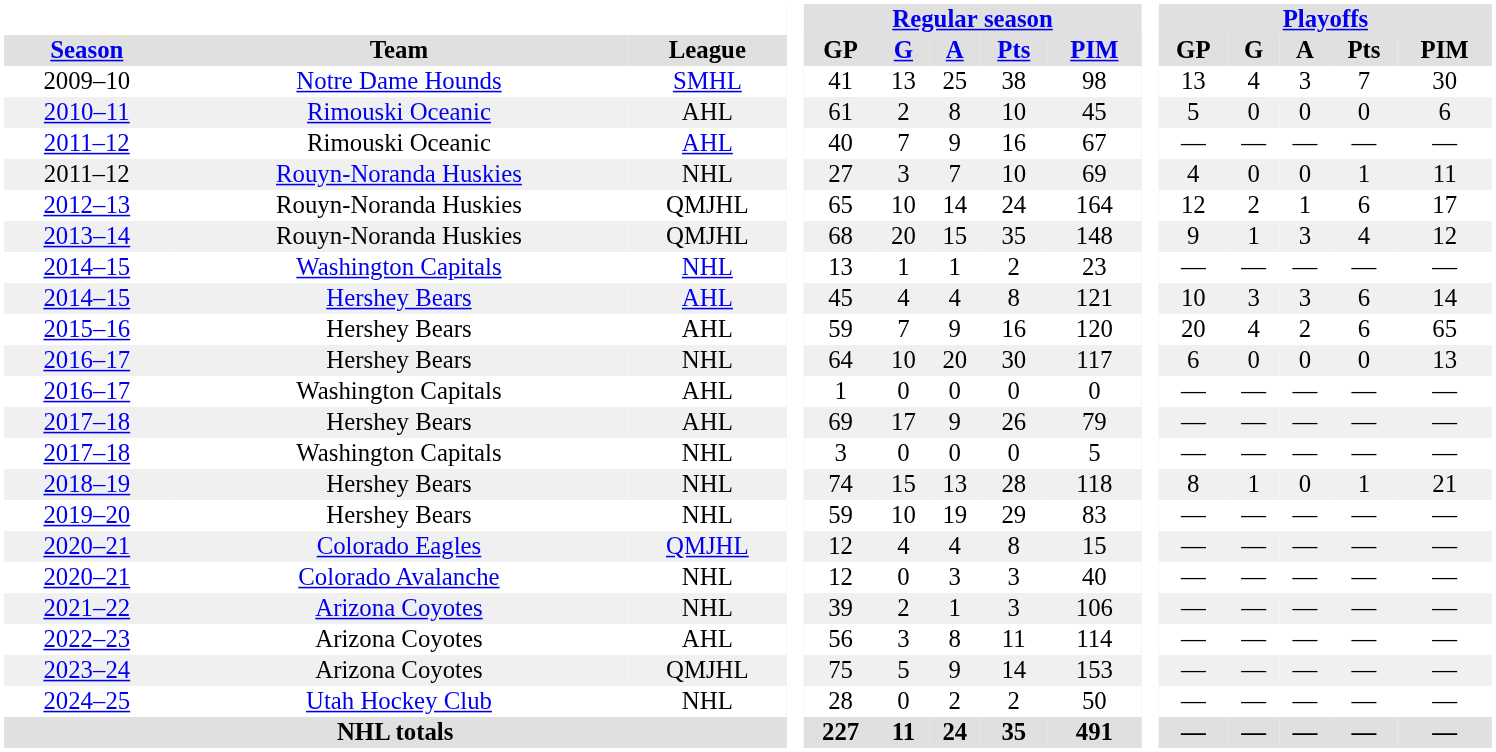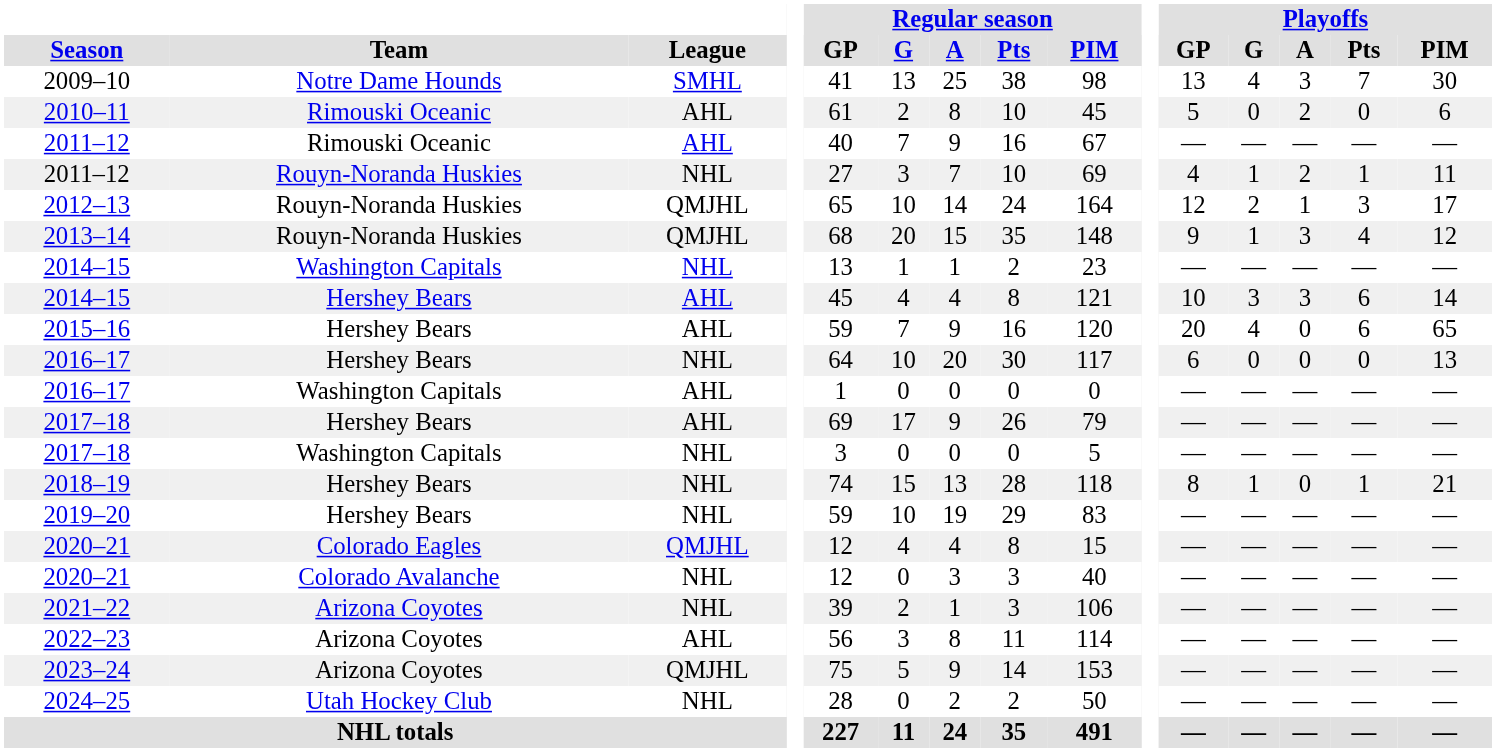 <table border="0" cellpadding="1" cellspacing="0" style="text-align:center; width:60em;">
 <tr style="background:#e0e0e0;">
 <th colspan="3"  bgcolor="#ffffff"> </th>
 <th rowspan="99" bgcolor="#ffffff"> </th>
 <th colspan="5"><a href='#'>Regular season</a></th>
 <th rowspan="99" bgcolor="#ffffff"> </th>
 <th colspan="5"><a href='#'>Playoffs</a></th>
 </tr>
 <tr style="background:#e0e0e0;">
 <th><a href='#'>Season</a></th>
 <th>Team</th>
 <th>League</th>
 <th>GP</th>
 <th><a href='#'>G</a></th>
 <th><a href='#'>A</a></th>
 <th><a href='#'>Pts</a></th>
 <th><a href='#'>PIM</a></th>
 <th>GP</th>
 <th>G</th>
 <th>A</th>
 <th>Pts</th>
 <th>PIM</th>
 </tr>
 <tr>
 <td>2009–10</td>
 <td><a href='#'>Notre Dame Hounds</a></td>
 <td><a href='#'>SMHL</a></td>
 <td>41</td>
 <td>13</td>
 <td>25</td>
 <td>38</td>
 <td>98</td>
 <td>13</td>
 <td>4</td>
 <td>3</td>
 <td>7</td>
 <td>30</td>
 </tr>
 <tr bgcolor="#f0f0f0">
 <td><a href='#'>2010–11</a></td>
 <td><a href='#'>Rimouski Oceanic</a></td>
 <td>AHL</td>
 <td>61</td>
 <td>2</td>
 <td>8</td>
 <td>10</td>
 <td>45</td>
 <td>5</td>
 <td>0</td>
-<td>0</td>
+<td>2</td>
 <td>0</td>
 <td>6</td>
 </tr>
 <tr>
 <td><a href='#'>2011–12</a></td>
 <td>Rimouski Oceanic</td>
 <td><a href='#'>AHL</a></td>
 <td>40</td>
 <td>7</td>
 <td>9</td>
 <td>16</td>
 <td>67</td>
 <td>—</td>
 <td>—</td>
 <td>—</td>
 <td>—</td>
 <td>—</td>
 </tr>
 <tr bgcolor="#f0f0f0">
 <td>2011–12</td>
 <td><a href='#'>Rouyn-Noranda Huskies</a></td>
 <td>NHL</td>
 <td>27</td>
 <td>3</td>
 <td>7</td>
 <td>10</td>
 <td>69</td>
 <td>4</td>
-<td>0</td>
-<td>0</td>
+<td>1</td>
+<td>2</td>
 <td>1</td>
 <td>11</td>
 </tr>
 <tr>
 <td><a href='#'>2012–13</a></td>
 <td>Rouyn-Noranda Huskies</td>
 <td>QMJHL</td>
 <td>65</td>
 <td>10</td>
 <td>14</td>
 <td>24</td>
 <td>164</td>
 <td>12</td>
 <td>2</td>
 <td>1</td>
-<td>6</td>
+<td>3</td>
 <td>17</td>
 </tr>
 <tr bgcolor="#f0f0f0">
 <td><a href='#'>2013–14</a></td>
 <td>Rouyn-Noranda Huskies</td>
 <td>QMJHL</td>
 <td>68</td>
 <td>20</td>
 <td>15</td>
 <td>35</td>
 <td>148</td>
 <td>9</td>
 <td>1</td>
 <td>3</td>
 <td>4</td>
 <td>12</td>
 </tr>
 <tr>
 <td><a href='#'>2014–15</a></td>
 <td><a href='#'>Washington Capitals</a></td>
 <td><a href='#'>NHL</a></td>
 <td>13</td>
 <td>1</td>
 <td>1</td>
 <td>2</td>
 <td>23</td>
 <td>—</td>
 <td>—</td>
 <td>—</td>
 <td>—</td>
 <td>—</td>
 </tr>
 <tr bgcolor="#f0f0f0">
 <td><a href='#'>2014–15</a></td>
 <td><a href='#'>Hershey Bears</a></td>
 <td><a href='#'>AHL</a></td>
 <td>45</td>
 <td>4</td>
 <td>4</td>
 <td>8</td>
 <td>121</td>
 <td>10</td>
 <td>3</td>
 <td>3</td>
 <td>6</td>
 <td>14</td>
 </tr>
 <tr>
 <td><a href='#'>2015–16</a></td>
 <td>Hershey Bears</td>
 <td>AHL</td>
 <td>59</td>
 <td>7</td>
 <td>9</td>
 <td>16</td>
 <td>120</td>
 <td>20</td>
 <td>4</td>
-<td>2</td>
+<td>0</td>
 <td>6</td>
 <td>65</td>
 </tr>
 <tr bgcolor="#f0f0f0">
 <td><a href='#'>2016–17</a></td>
 <td>Hershey Bears</td>
 <td>NHL</td>
 <td>64</td>
 <td>10</td>
 <td>20</td>
 <td>30</td>
 <td>117</td>
 <td>6</td>
 <td>0</td>
 <td>0</td>
 <td>0</td>
 <td>13</td>
 </tr>
 <tr>
 <td><a href='#'>2016–17</a></td>
 <td>Washington Capitals</td>
 <td>AHL</td>
 <td>1</td>
 <td>0</td>
 <td>0</td>
 <td>0</td>
 <td>0</td>
 <td>—</td>
 <td>—</td>
 <td>—</td>
 <td>—</td>
 <td>—</td>
 </tr>
 <tr bgcolor=f0f0f0>
 <td><a href='#'>2017–18</a></td>
 <td>Hershey Bears</td>
 <td>AHL</td>
 <td>69</td>
 <td>17</td>
 <td>9</td>
 <td>26</td>
 <td>79</td>
 <td>—</td>
 <td>—</td>
 <td>—</td>
 <td>—</td>
 <td>—</td>
 </tr>
 <tr>
 <td><a href='#'>2017–18</a></td>
 <td>Washington Capitals</td>
 <td>NHL</td>
 <td>3</td>
 <td>0</td>
 <td>0</td>
 <td>0</td>
 <td>5</td>
 <td>—</td>
 <td>—</td>
 <td>—</td>
 <td>—</td>
 <td>—</td>
 </tr>
 <tr bgcolor=f0f0f0>
 <td><a href='#'>2018–19</a></td>
 <td>Hershey Bears</td>
 <td>NHL</td>
 <td>74</td>
 <td>15</td>
 <td>13</td>
 <td>28</td>
 <td>118</td>
 <td>8</td>
 <td>1</td>
 <td>0</td>
 <td>1</td>
 <td>21</td>
 </tr>
 <tr>
 <td><a href='#'>2019–20</a></td>
 <td>Hershey Bears</td>
 <td>NHL</td>
 <td>59</td>
 <td>10</td>
 <td>19</td>
 <td>29</td>
 <td>83</td>
 <td>—</td>
 <td>—</td>
 <td>—</td>
 <td>—</td>
 <td>—</td>
 </tr>
 <tr bgcolor=f0f0f0>
 <td><a href='#'>2020–21</a></td>
 <td><a href='#'>Colorado Eagles</a></td>
 <td><a href='#'>QMJHL</a></td>
 <td>12</td>
 <td>4</td>
 <td>4</td>
 <td>8</td>
 <td>15</td>
 <td>—</td>
 <td>—</td>
 <td>—</td>
 <td>—</td>
 <td>—</td>
 </tr>
 <tr>
 <td><a href='#'>2020–21</a></td>
 <td><a href='#'>Colorado Avalanche</a></td>
 <td>NHL</td>
 <td>12</td>
 <td>0</td>
 <td>3</td>
 <td>3</td>
 <td>40</td>
 <td>—</td>
 <td>—</td>
 <td>—</td>
 <td>—</td>
 <td>—</td>
 </tr>
 <tr bgcolor=f0f0f0>
 <td><a href='#'>2021–22</a></td>
 <td><a href='#'>Arizona Coyotes</a></td>
 <td>NHL</td>
 <td>39</td>
 <td>2</td>
 <td>1</td>
 <td>3</td>
 <td>106</td>
 <td>—</td>
 <td>—</td>
 <td>—</td>
 <td>—</td>
 <td>—</td>
 </tr>
 <tr>
 <td><a href='#'>2022–23</a></td>
 <td>Arizona Coyotes</td>
 <td>AHL</td>
 <td>56</td>
 <td>3</td>
 <td>8</td>
 <td>11</td>
 <td>114</td>
 <td>—</td>
 <td>—</td>
 <td>—</td>
 <td>—</td>
 <td>—</td>
 </tr>
 <tr bgcolor=f0f0f0>
 <td><a href='#'>2023–24</a></td>
 <td>Arizona Coyotes</td>
 <td>QMJHL</td>
 <td>75</td>
 <td>5</td>
 <td>9</td>
 <td>14</td>
 <td>153</td>
 <td>—</td>
 <td>—</td>
 <td>—</td>
 <td>—</td>
 <td>—</td>
 </tr>
 <tr>
 <td><a href='#'>2024–25</a></td>
 <td><a href='#'>Utah Hockey Club</a></td>
 <td>NHL</td>
 <td>28</td>
 <td>0</td>
 <td>2</td>
 <td>2</td>
 <td>50</td>
 <td>—</td>
 <td>—</td>
 <td>—</td>
 <td>—</td>
 <td>—</td>
 </tr>
 <tr ALIGN="center" bgcolor="#e0e0e0">
 <th colspan="3">NHL totals</th>
 <th>227</th>
 <th>11</th>
 <th>24</th>
 <th>35</th>
 <th>491</th>
 <th>—</th>
 <th>—</th>
 <th>—</th>
 <th>—</th>
 <th>—</th>
 </tr>
 </table>
